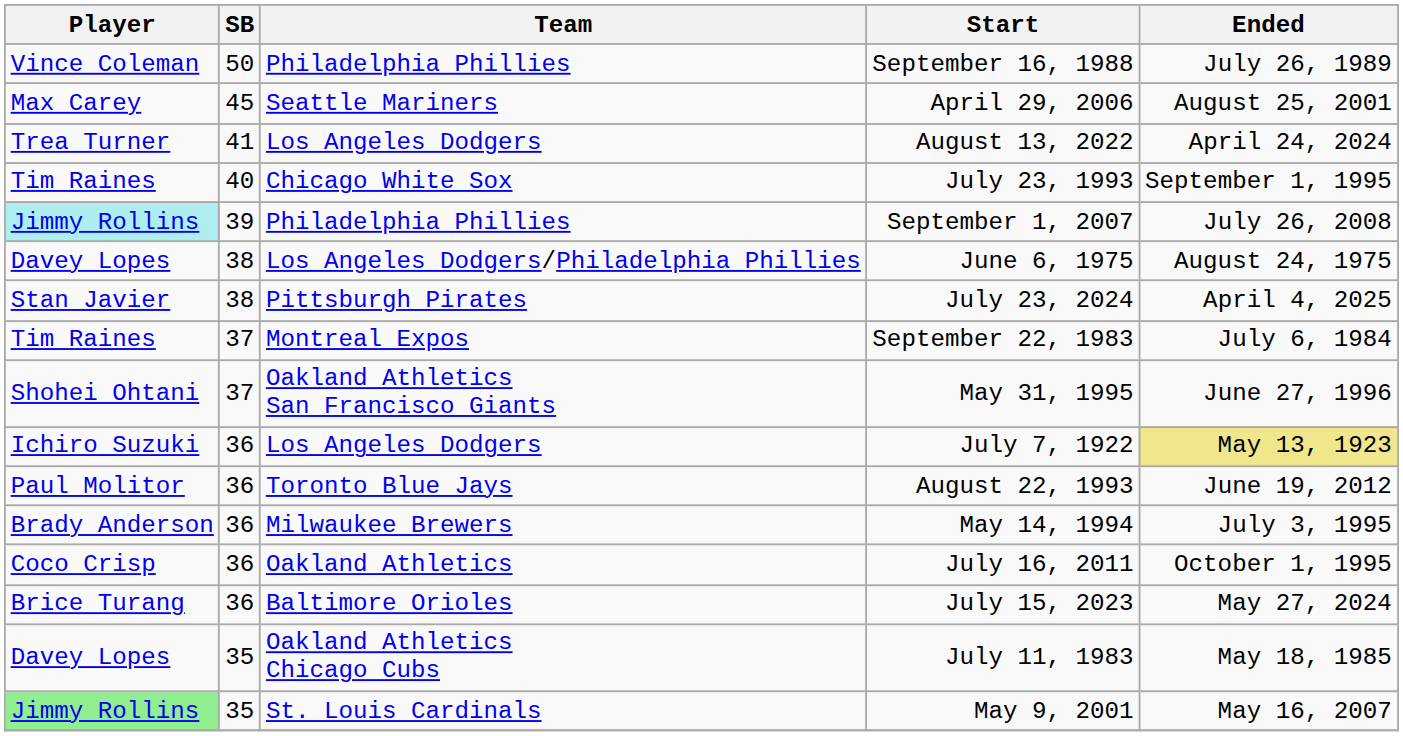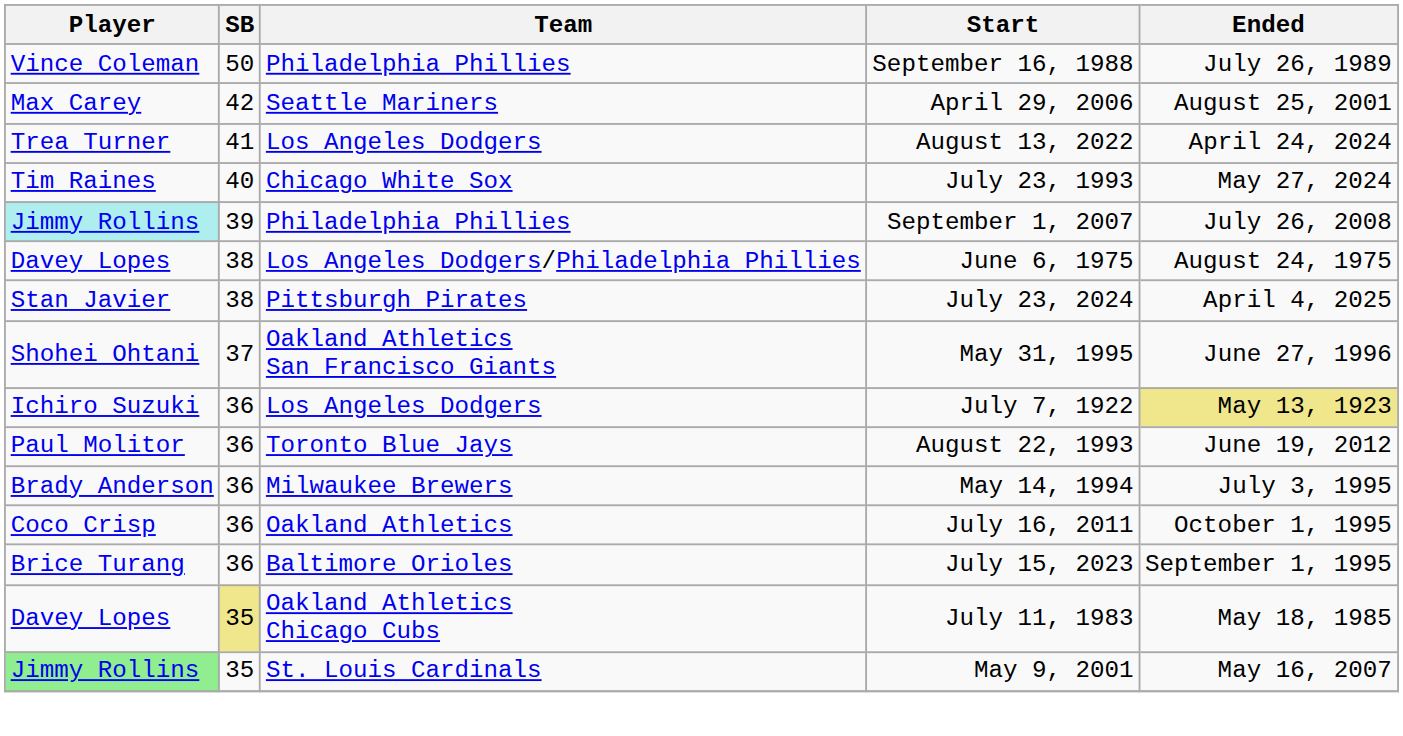 <table class="wikitable">
 <tr>
 <th>Player</th>
 <th>SB</th>
 <th>Team</th>
 <th>Start</th>
 <th>Ended</th>
 </tr>
 <tr>
 <td><a href='#'>Vince Coleman</a></td>
 <td>50</td>
 <td><a href='#'>Philadelphia Phillies</a></td>
 <td align=right>September 16, 1988</td>
 <td align=right>July 26, 1989</td>
 </tr>
 <tr>
 <td><a href='#'>Max Carey</a></td>
-<td>45</td>
+<td>42</td>
 <td><a href='#'>Seattle Mariners</a></td>
 <td align=right>April 29, 2006</td>
 <td align=right>August 25, 2001</td>
 </tr>
 <tr>
 <td><a href='#'>Trea Turner</a></td>
 <td>41</td>
 <td><a href='#'>Los Angeles Dodgers</a></td>
 <td align=right>August 13, 2022</td>
 <td align=right>April 24, 2024</td>
 </tr>
 <tr>
 <td><a href='#'>Tim Raines</a></td>
 <td>40</td>
 <td><a href='#'>Chicago White Sox</a></td>
 <td align=right>July 23, 1993</td>
-<td align=right>September 1, 1995</td>
+<td align=right>May 27, 2024</td>
 </tr>
 <tr>
 <td style="background: paleturquoise;"><a href='#'>Jimmy Rollins</a></td>
 <td>39</td>
 <td><a href='#'>Philadelphia Phillies</a></td>
 <td align=right>September 1, 2007</td>
 <td align=right>July 26, 2008</td>
 </tr>
 <tr>
 <td><a href='#'>Davey Lopes</a></td>
 <td>38</td>
 <td><a href='#'>Los Angeles Dodgers</a>/<a href='#'>Philadelphia Phillies</a></td>
 <td align=right>June 6, 1975</td>
 <td align=right>August 24, 1975</td>
 </tr>
 <tr>
 <td><a href='#'>Stan Javier</a></td>
 <td>38</td>
 <td><a href='#'>Pittsburgh Pirates</a></td>
 <td align=right>July 23, 2024</td>
 <td align=right>April 4, 2025</td>
-</tr>
-<tr>
-<td><a href='#'>Tim Raines</a></td>
-<td>37</td>
-<td><a href='#'>Montreal Expos</a></td>
-<td align=right>September 22, 1983</td>
-<td align=right>July 6, 1984</td>
 </tr>
 <tr>
 <td><a href='#'>Shohei Ohtani</a></td>
 <td>37</td>
 <td><a href='#'>Oakland Athletics</a><br><a href='#'>San Francisco Giants</a></td>
 <td align=right>May 31, 1995</td>
 <td align=right>June 27, 1996</td>
 </tr>
 <tr>
 <td><a href='#'>Ichiro Suzuki</a></td>
 <td>36</td>
 <td><a href='#'>Los Angeles Dodgers</a></td>
 <td align=right>July 7, 1922</td>
 <td align=right style="background: khaki;">May 13, 1923</td>
 </tr>
 <tr>
 <td><a href='#'>Paul Molitor</a></td>
 <td>36</td>
 <td><a href='#'>Toronto Blue Jays</a></td>
 <td align=right>August 22, 1993</td>
 <td align=right>June 19, 2012</td>
 </tr>
 <tr>
 <td><a href='#'>Brady Anderson</a></td>
 <td>36</td>
 <td><a href='#'>Milwaukee Brewers</a></td>
 <td align=right>May 14, 1994</td>
 <td align=right>July 3, 1995</td>
 </tr>
 <tr>
 <td><a href='#'>Coco Crisp</a></td>
 <td>36</td>
 <td><a href='#'>Oakland Athletics</a></td>
 <td align=right>July 16, 2011</td>
 <td align=right>October 1, 1995</td>
 </tr>
 <tr>
 <td><a href='#'>Brice Turang</a></td>
 <td>36</td>
 <td><a href='#'>Baltimore Orioles</a></td>
 <td align=right>July 15, 2023</td>
-<td align=right>May 27, 2024</td>
+<td align=right>September 1, 1995</td>
 </tr>
 <tr>
 <td><a href='#'>Davey Lopes</a></td>
-<td>35</td>
+<td style="background: khaki;">35</td>
 <td><a href='#'>Oakland Athletics</a><br><a href='#'>Chicago Cubs</a></td>
 <td align=right>July 11, 1983</td>
 <td align=right>May 18, 1985</td>
 </tr>
 <tr>
 <td style="background: lightgreen;"><a href='#'>Jimmy Rollins</a></td>
 <td>35</td>
 <td><a href='#'>St. Louis Cardinals</a></td>
 <td align=right>May 9, 2001</td>
 <td align=right>May 16, 2007</td>
 </tr>
 <tr>
 </tr>
 </table>
